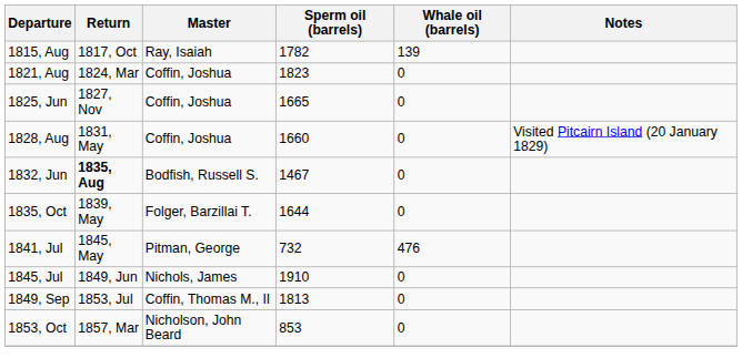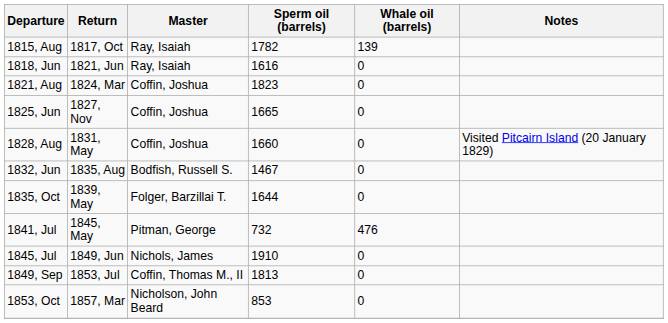 <table class="sortable wikitable">
 <tr>
 <th>Departure</th>
 <th>Return</th>
 <th>Master</th>
 <th>Sperm oil (barrels)</th>
 <th>Whale oil (barrels)</th>
 <th>Notes</th>
 </tr>
 <tr>
 <td>1815, Aug</td>
 <td>1817, Oct</td>
 <td>Ray, Isaiah</td>
 <td>1782</td>
 <td>139</td>
+<td></td>
+</tr>
+<tr>
+<td>1818, Jun</td>
+<td>1821, Jun</td>
+<td>Ray, Isaiah</td>
+<td>1616</td>
+<td>0</td>
 <td></td>
 </tr>
 <tr>
 <td>1821, Aug</td>
 <td>1824, Mar</td>
 <td>Coffin, Joshua</td>
 <td>1823</td>
 <td>0</td>
 <td></td>
 </tr>
 <tr>
 <td>1825, Jun</td>
 <td>1827, Nov</td>
 <td>Coffin, Joshua</td>
 <td>1665</td>
 <td>0</td>
 <td></td>
 </tr>
 <tr>
 <td>1828, Aug</td>
 <td>1831, May</td>
 <td>Coffin, Joshua</td>
 <td>1660</td>
 <td>0</td>
 <td>Visited <a href='#'>Pitcairn Island</a> (20 January 1829)</td>
 </tr>
 <tr>
 <td>1832, Jun</td>
-<td><strong>1835, Aug</strong></td>
+<td>1835, Aug</td>
 <td>Bodfish, Russell S.</td>
 <td>1467</td>
 <td>0</td>
 <td></td>
 </tr>
 <tr>
 <td>1835, Oct</td>
 <td>1839, May</td>
 <td>Folger, Barzillai T.</td>
 <td>1644</td>
 <td>0</td>
 <td></td>
 </tr>
 <tr>
 <td>1841, Jul</td>
 <td>1845, May</td>
 <td>Pitman, George</td>
 <td>732</td>
 <td>476</td>
 <td></td>
 </tr>
 <tr>
 <td>1845, Jul</td>
 <td>1849, Jun</td>
 <td>Nichols, James</td>
 <td>1910</td>
 <td>0</td>
 <td></td>
 </tr>
 <tr>
 <td>1849, Sep</td>
 <td>1853, Jul</td>
 <td>Coffin, Thomas M., II</td>
 <td>1813</td>
 <td>0</td>
 <td></td>
 </tr>
 <tr>
 <td>1853, Oct</td>
 <td>1857, Mar</td>
 <td>Nicholson, John Beard</td>
 <td>853</td>
 <td>0</td>
 <td></td>
 </tr>
 <tr>
 </tr>
 </table>
